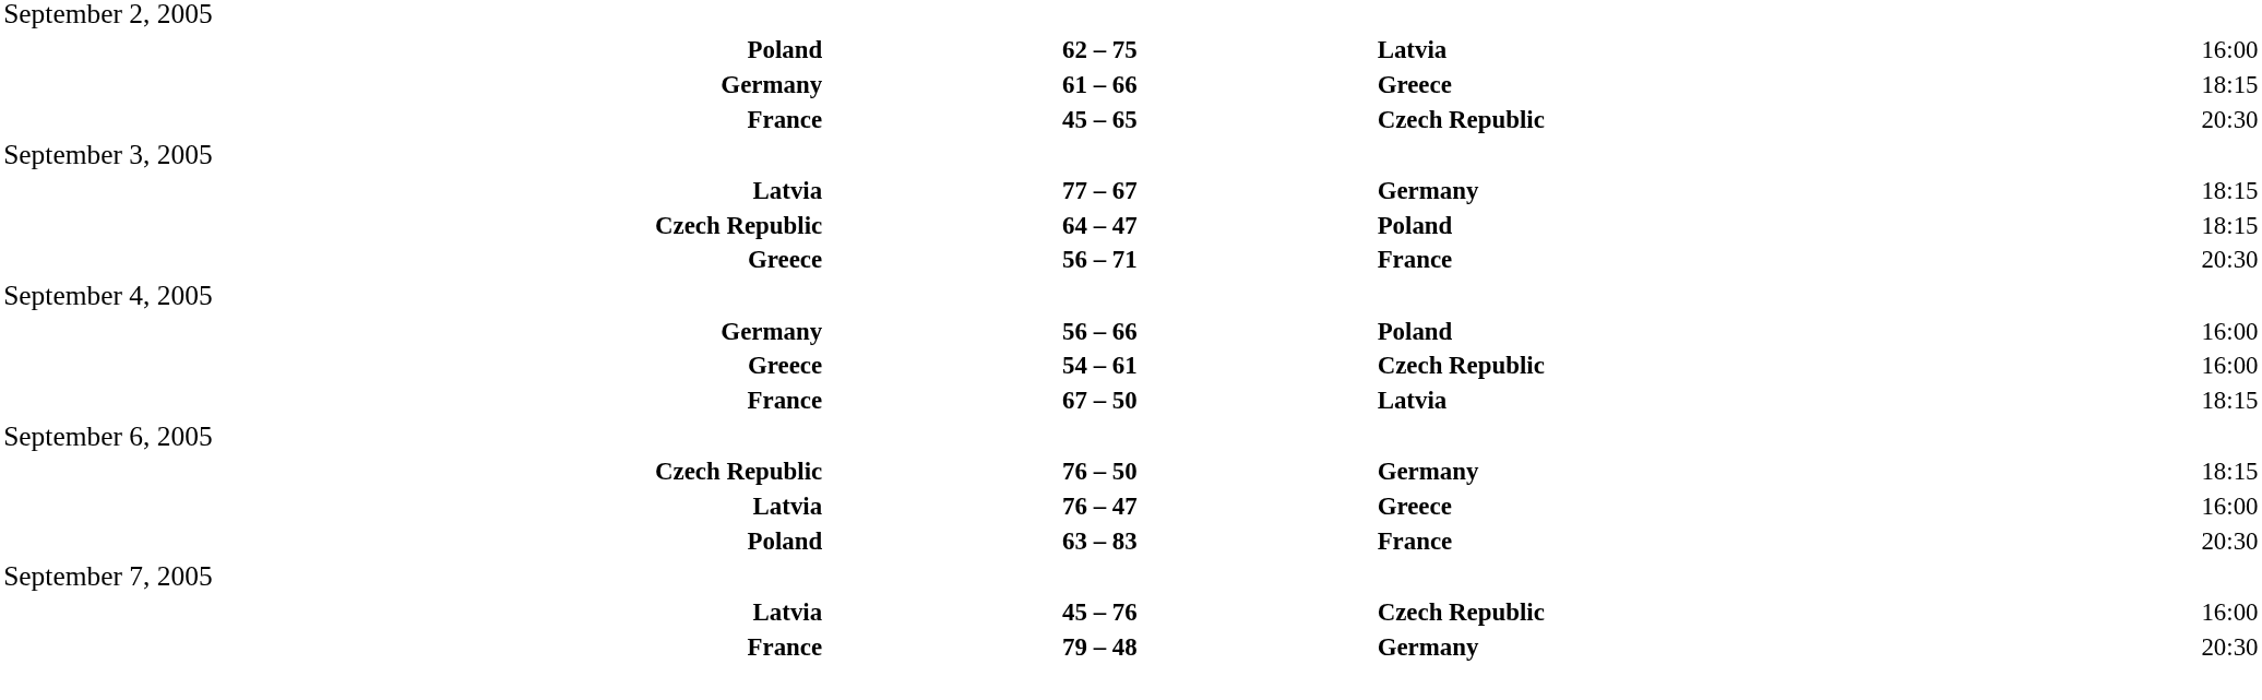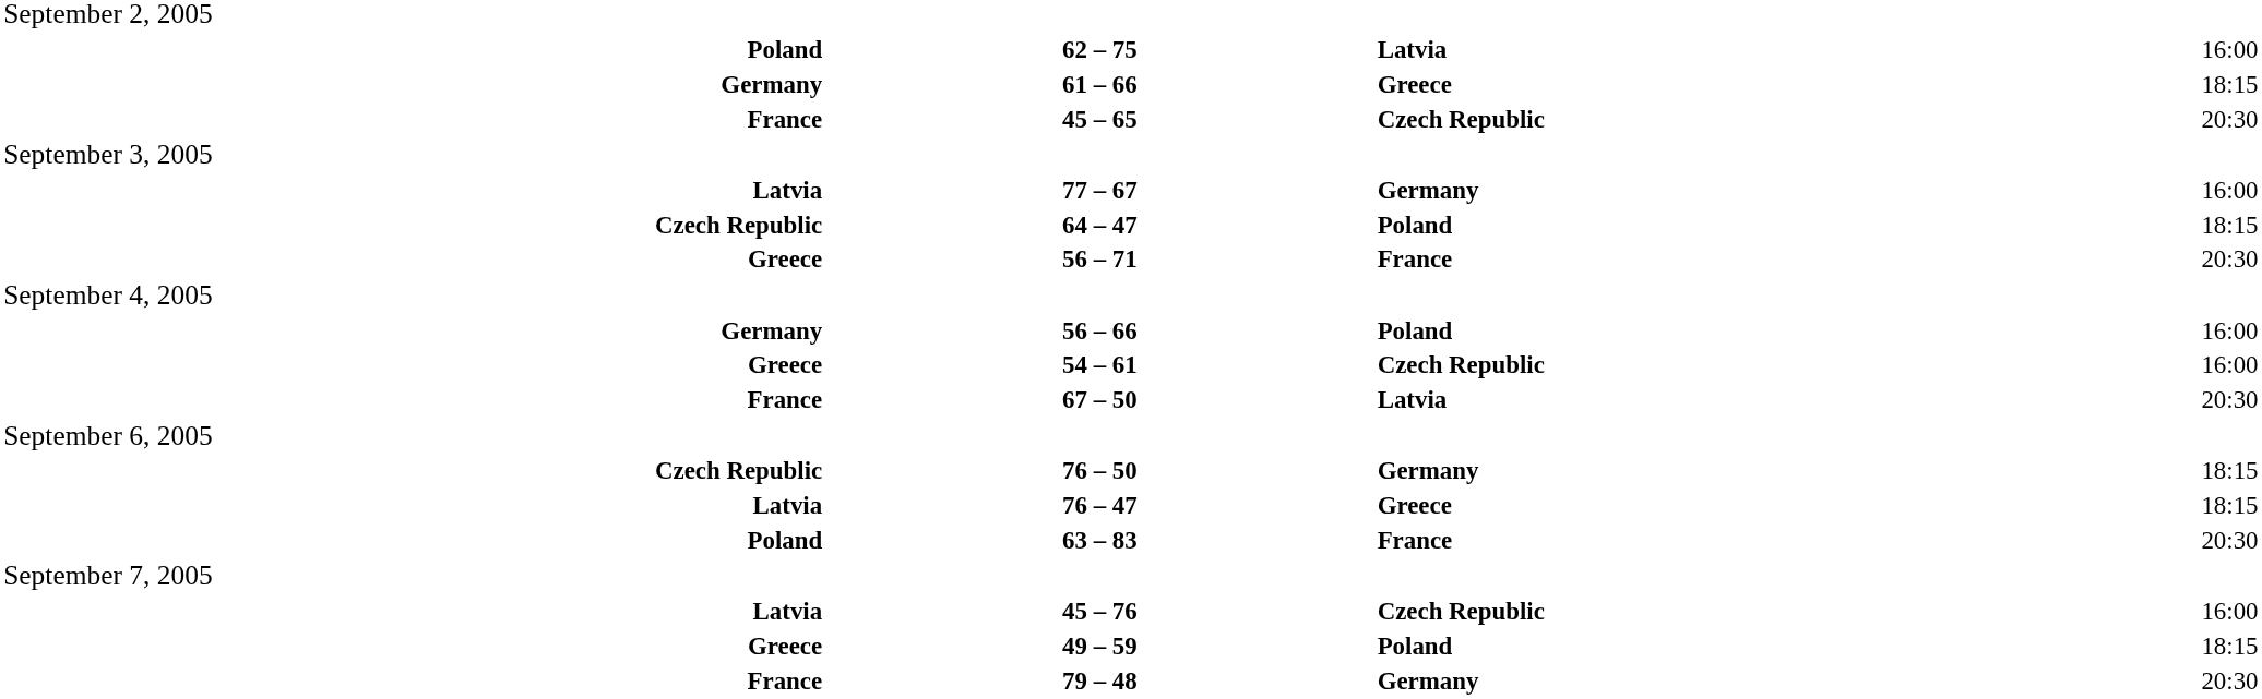 <table width=100% cellspacing=1>
 <tr>
 <th width=30%></th>
 <th width=20%></th>
 <th width=30%></th>
 <th width=20%></th>
 </tr>
 <tr>
 <td>September 2, 2005</td>
 </tr>
 <tr style=font-size:90%>
 <td align=right><strong>Poland</strong></td>
 <td align=center><strong>62 – 75</strong></td>
 <td><strong>Latvia</strong></td>
 <td>16:00</td>
 </tr>
 <tr style=font-size:90%>
 <td align=right><strong>Germany</strong></td>
 <td align=center><strong>61 – 66</strong></td>
 <td><strong>Greece</strong></td>
 <td>18:15</td>
 </tr>
 <tr style=font-size:90%>
 <td align=right><strong>France</strong></td>
 <td align=center><strong>45 – 65</strong></td>
 <td><strong>Czech Republic</strong></td>
 <td>20:30</td>
 </tr>
 <tr>
 <td>September 3, 2005</td>
 </tr>
 <tr style=font-size:90%>
 <td align=right><strong>Latvia</strong></td>
 <td align=center><strong>77 – 67</strong></td>
 <td><strong>Germany</strong></td>
-<td>18:15</td>
+<td>16:00</td>
 </tr>
 <tr style=font-size:90%>
 <td align=right><strong>Czech Republic</strong></td>
 <td align=center><strong>64 – 47</strong></td>
 <td><strong>Poland</strong></td>
 <td>18:15</td>
 </tr>
 <tr style=font-size:90%>
 <td align=right><strong>Greece</strong></td>
 <td align=center><strong>56 – 71</strong></td>
 <td><strong>France</strong></td>
 <td>20:30</td>
 </tr>
 <tr>
 <td>September 4, 2005</td>
 </tr>
 <tr style=font-size:90%>
 <td align=right><strong>Germany</strong></td>
 <td align=center><strong>56 – 66</strong></td>
 <td><strong>Poland</strong></td>
 <td>16:00</td>
 </tr>
 <tr style=font-size:90%>
 <td align=right><strong>Greece</strong></td>
 <td align=center><strong>54 – 61</strong></td>
 <td><strong>Czech Republic</strong></td>
 <td>16:00</td>
 </tr>
 <tr style=font-size:90%>
 <td align=right><strong>France</strong></td>
 <td align=center><strong>67 – 50</strong></td>
 <td><strong>Latvia</strong></td>
-<td>18:15</td>
+<td>20:30</td>
 </tr>
 <tr>
 <td>September 6, 2005</td>
 </tr>
 <tr style=font-size:90%>
 <td align=right><strong>Czech Republic</strong></td>
 <td align=center><strong>76 – 50</strong></td>
 <td><strong>Germany</strong></td>
 <td>18:15</td>
 </tr>
 <tr style=font-size:90%>
 <td align=right><strong>Latvia</strong></td>
 <td align=center><strong>76 – 47</strong></td>
 <td><strong>Greece</strong></td>
-<td>16:00</td>
+<td>18:15</td>
 </tr>
 <tr style=font-size:90%>
 <td align=right><strong>Poland</strong></td>
 <td align=center><strong>63 – 83</strong></td>
 <td><strong>France</strong></td>
 <td>20:30</td>
 </tr>
 <tr>
 <td>September 7, 2005</td>
 </tr>
 <tr style=font-size:90%>
 <td align=right><strong>Latvia</strong></td>
 <td align=center><strong>45 – 76</strong></td>
 <td><strong>Czech Republic</strong></td>
 <td>16:00</td>
 </tr>
 <tr style=font-size:90%>
+<td align=right><strong>Greece</strong></td>
+<td align=center><strong>49 – 59</strong></td>
+<td><strong>Poland</strong></td>
+<td>18:15</td>
+</tr>
+<tr style=font-size:90%>
 <td align=right><strong>France</strong></td>
 <td align=center><strong>79 – 48</strong></td>
 <td><strong>Germany</strong></td>
 <td>20:30</td>
 </tr>
 </table>
